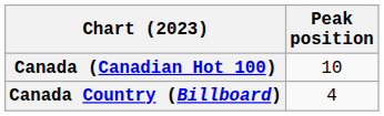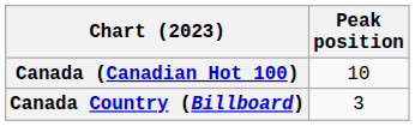 <table class="wikitable sortable plainrowheaders" style="text-align:center;">
 <tr>
 <th>Chart (2023)</th>
 <th>Peak<br>position</th>
 </tr>
 <tr>
 <th scope="row">Canada (<a href='#'>Canadian Hot 100</a>)</th>
 <td>10</td>
 </tr>
 <tr>
 <th scope="row">Canada <a href='#'>Country</a> (<a href='#'><em>Billboard</em></a>)</th>
-<td>4</td>
+<td>3</td>
 </tr>
 </table>
